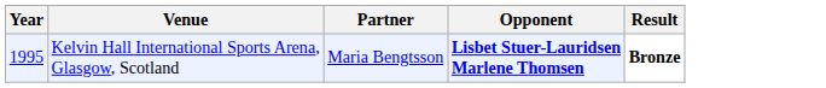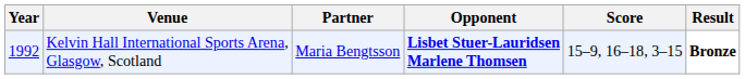 <table class="sortable wikitable" style="font-size: 90%;">
 <tr>
 <th>Year</th>
 <th>Venue</th>
 <th>Partner</th>
 <th>Opponent</th>
+<th>Score</th>
 <th>Result</th>
 </tr>
 <tr style="background:#ECF2FF">
-<td align="center"><a href='#'>1995</a></td>
+<td align="center"><a href='#'>1992</a></td>
 <td align="left"><a href='#'>Kelvin Hall International Sports Arena</a>,<br><a href='#'>Glasgow</a>, Scotland</td>
 <td align="left"> <a href='#'>Maria Bengtsson</a></td>
 <td align="left"><strong> <a href='#'>Lisbet Stuer-Lauridsen</a><br> <a href='#'>Marlene Thomsen</a></strong></td>
+<td align="left">15–9, 16–18, 3–15</td>
 <td style="text-align:left; background:white"> <strong>Bronze</strong></td>
 </tr>
 </table>
